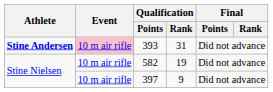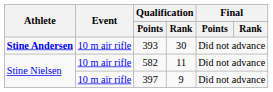 <table class="wikitable" style="font-size:90%">
 <tr>
 <th rowspan="2">Athlete</th>
 <th rowspan="2">Event</th>
 <th colspan=2>Qualification</th>
 <th colspan=2>Final</th>
 </tr>
 <tr style="font-size:95%">
 <th>Points</th>
 <th>Rank</th>
 <th>Points</th>
 <th>Rank</th>
 </tr>
 <tr align=center>
 <td align=left><strong><a href='#'>Stine Andersen</a></strong></td>
-<td align=left style="background: pink;"><a href='#'>10 m air rifle</a></td>
+<td align=left><a href='#'>10 m air rifle</a></td>
 <td>393</td>
-<td>31</td>
+<td>30</td>
 <td colspan=2>Did not advance</td>
 </tr>
 <tr align=center>
 <td align=left rowspan=2><a href='#'>Stine Nielsen</a></td>
 <td align=left><a href='#'>10 m air rifle</a></td>
 <td>582</td>
-<td>19</td>
+<td>11</td>
 <td colspan=2>Did not advance</td>
 </tr>
 <tr align=center>
 <td align=left><a href='#'>10 m air rifle</a></td>
 <td>397</td>
 <td>9</td>
 <td colspan=2>Did not advance</td>
 </tr>
 </table>
